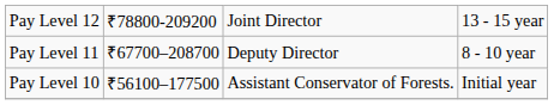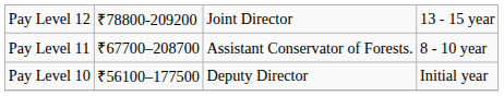 <table class="wikitable sortable">
 <tr>
 <td>Pay Level 12</td>
 <td>₹78800-209200</td>
 <td>Joint Director</td>
 <td>13 - 15 year</td>
 </tr>
 <tr>
 <td>Pay Level 11</td>
 <td>₹67700–208700</td>
-<td>Deputy Director</td>
+<td>Assistant Conservator of Forests.</td>
 <td>8 - 10 year</td>
 </tr>
 <tr>
 <td>Pay Level 10</td>
 <td>₹56100–177500</td>
-<td>Assistant Conservator of Forests.</td>
+<td>Deputy Director</td>
 <td>Initial year</td>
 </tr>
 <tr>
 </tr>
 </table>
